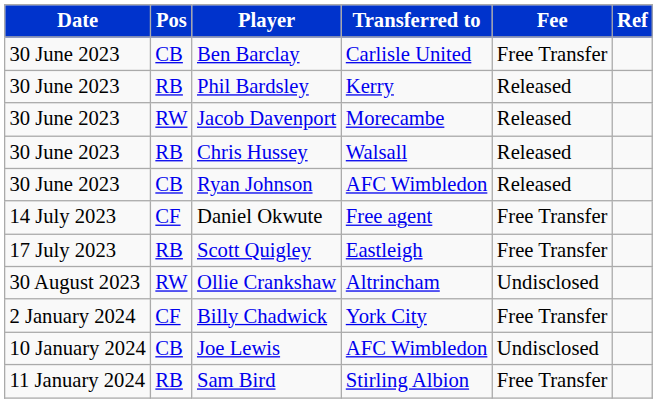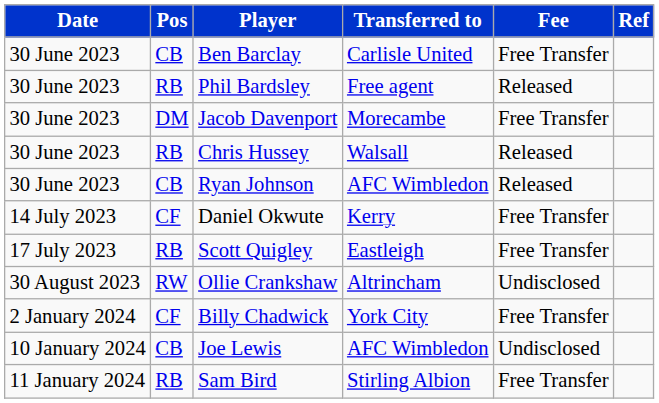 <table class="wikitable plainrowheaders sortable">
 <tr>
 <th style="background:#0033cc;color:#fff;">Date</th>
 <th style="background:#0033cc;color:#fff;">Pos</th>
 <th style="background:#0033cc;color:#fff;">Player</th>
 <th style="background:#0033cc;color:#fff;">Transferred to</th>
 <th style="background:#0033cc;color:#fff;">Fee</th>
 <th style="background:#0033cc;color:#fff;">Ref</th>
 </tr>
 <tr>
 <td>30 June 2023</td>
 <td><a href='#'>CB</a></td>
 <td> <a href='#'>Ben Barclay</a></td>
 <td> <a href='#'>Carlisle United</a></td>
 <td>Free Transfer</td>
 <td></td>
 </tr>
 <tr>
 <td>30 June 2023</td>
 <td><a href='#'>RB</a></td>
 <td> <a href='#'>Phil Bardsley</a></td>
-<td> <a href='#'>Kerry</a></td>
+<td> <a href='#'>Free agent</a></td>
 <td>Released</td>
 <td></td>
 </tr>
 <tr>
 <td>30 June 2023</td>
-<td><a href='#'>RW</a></td>
+<td><a href='#'>DM</a></td>
 <td> <a href='#'>Jacob Davenport</a></td>
 <td> <a href='#'>Morecambe</a></td>
-<td>Released</td>
+<td>Free Transfer</td>
 <td></td>
 </tr>
 <tr>
 <td>30 June 2023</td>
 <td><a href='#'>RB</a></td>
 <td> <a href='#'>Chris Hussey</a></td>
 <td> <a href='#'>Walsall</a></td>
 <td>Released</td>
 <td></td>
 </tr>
 <tr>
 <td>30 June 2023</td>
 <td><a href='#'>CB</a></td>
 <td> <a href='#'>Ryan Johnson</a></td>
 <td> <a href='#'>AFC Wimbledon</a></td>
 <td>Released</td>
 <td></td>
 </tr>
 <tr>
 <td>14 July 2023</td>
 <td><a href='#'>CF</a></td>
 <td> Daniel Okwute</td>
-<td> <a href='#'>Free agent</a></td>
+<td> <a href='#'>Kerry</a></td>
 <td>Free Transfer</td>
 <td></td>
 </tr>
 <tr>
 <td>17 July 2023</td>
 <td><a href='#'>RB</a></td>
 <td> <a href='#'>Scott Quigley</a></td>
 <td> <a href='#'>Eastleigh</a></td>
 <td>Free Transfer</td>
 <td></td>
 </tr>
 <tr>
 <td>30 August 2023</td>
 <td><a href='#'>RW</a></td>
 <td> <a href='#'>Ollie Crankshaw</a></td>
 <td> <a href='#'>Altrincham</a></td>
 <td>Undisclosed</td>
 <td></td>
 </tr>
 <tr>
 <td>2 January 2024</td>
 <td><a href='#'>CF</a></td>
 <td> <a href='#'>Billy Chadwick</a></td>
 <td> <a href='#'>York City</a></td>
 <td>Free Transfer</td>
 <td></td>
 </tr>
 <tr>
 <td>10 January 2024</td>
 <td><a href='#'>CB</a></td>
 <td> <a href='#'>Joe Lewis</a></td>
 <td> <a href='#'>AFC Wimbledon</a></td>
 <td>Undisclosed</td>
 <td></td>
 </tr>
 <tr>
 <td>11 January 2024</td>
 <td><a href='#'>RB</a></td>
 <td> <a href='#'>Sam Bird</a></td>
 <td> <a href='#'>Stirling Albion</a></td>
 <td>Free Transfer</td>
 <td></td>
 </tr>
 </table>
